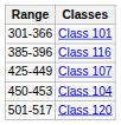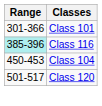 <table class="wikitable">
 <tr>
 <th>Range</th>
 <th>Classes</th>
 </tr>
 <tr>
 <td>301-366</td>
 <td><a href='#'>Class 101</a></td>
 </tr>
 <tr>
-<td>385-396</td>
+<td style="background: paleturquoise;">385-396</td>
 <td><a href='#'>Class 116</a></td>
-</tr>
-<tr>
-<td>425-449</td>
-<td><a href='#'>Class 107</a></td>
 </tr>
 <tr>
 <td>450-453</td>
 <td><a href='#'>Class 104</a></td>
 </tr>
 <tr>
 <td>501-517</td>
 <td><a href='#'>Class 120</a></td>
 </tr>
 </table>
